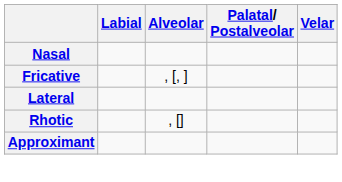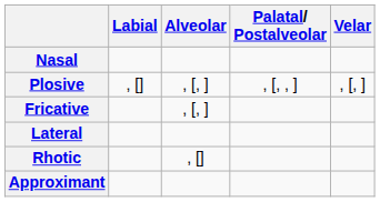 <table class="wikitable" style="text-align:center">
 <tr>
 <th></th>
 <th><a href='#'>Labial</a></th>
 <th><a href='#'>Alveolar</a></th>
 <th><a href='#'>Palatal</a>/<br><a href='#'>Postalveolar</a></th>
 <th><a href='#'>Velar</a></th>
 </tr>
 <tr>
 <th><a href='#'>Nasal</a></th>
 <td></td>
 <td></td>
 <td></td>
 <td></td>
+</tr>
+<tr>
+<th><a href='#'>Plosive</a></th>
+<td>, []</td>
+<td>, [, ]</td>
+<td>, [, , ]</td>
+<td>, [, ]</td>
 </tr>
 <tr>
 <th><a href='#'>Fricative</a></th>
 <td></td>
 <td>, [, ]</td>
 <td></td>
 <td></td>
 </tr>
 <tr>
 <th><a href='#'>Lateral</a></th>
 <td></td>
 <td></td>
 <td></td>
 <td></td>
 </tr>
 <tr>
 <th><a href='#'>Rhotic</a></th>
 <td></td>
 <td>, []</td>
 <td></td>
 <td></td>
 </tr>
 <tr>
 <th><a href='#'>Approximant</a></th>
 <td></td>
 <td></td>
 <td></td>
 <td></td>
 </tr>
 </table>
